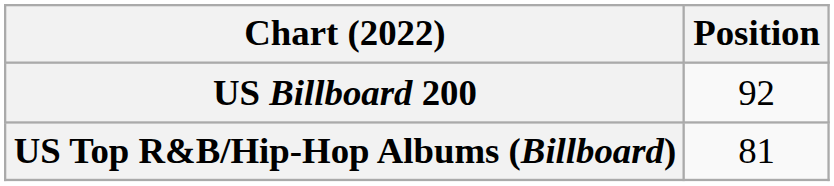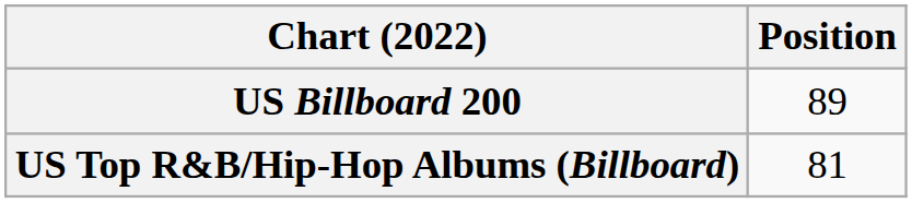 <table class="wikitable sortable plainrowheaders" style="text-align:center">
 <tr>
 <th scope="col">Chart (2022)</th>
 <th scope="col">Position</th>
 </tr>
 <tr>
 <th scope="row">US <em>Billboard</em> 200</th>
-<td>92</td>
+<td>89</td>
 </tr>
 <tr>
 <th scope="row">US Top R&B/Hip-Hop Albums (<em>Billboard</em>)</th>
 <td>81</td>
 </tr>
 </table>
